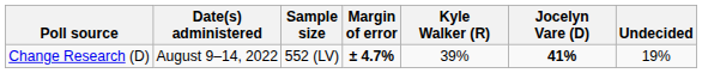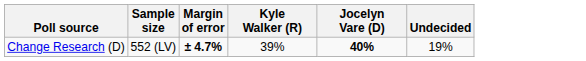 <table class="wikitable" style="font-size:90%;text-align:center;">
 <tr valign=bottom>
 <th>Poll source</th>
-<th>Date(s)<br>administered</th>
 <th>Sample<br>size</th>
 <th>Margin<br>of error</th>
 <th style="width:100px;">Kyle<br>Walker (R)</th>
 <th style="width:100px;">Jocelyn<br>Vare (D)</th>
 <th>Undecided</th>
 </tr>
 <tr>
 <td style="text-align:left;"><a href='#'>Change Research</a> (D)</td>
-<td>August 9–14, 2022</td>
 <td>552 (LV)</td>
 <td><strong>± 4.7%</strong></td>
 <td>39%</td>
-<td><strong>41%</strong></td>
+<td><strong>40%</strong></td>
 <td>19%</td>
 </tr>
 </table>
